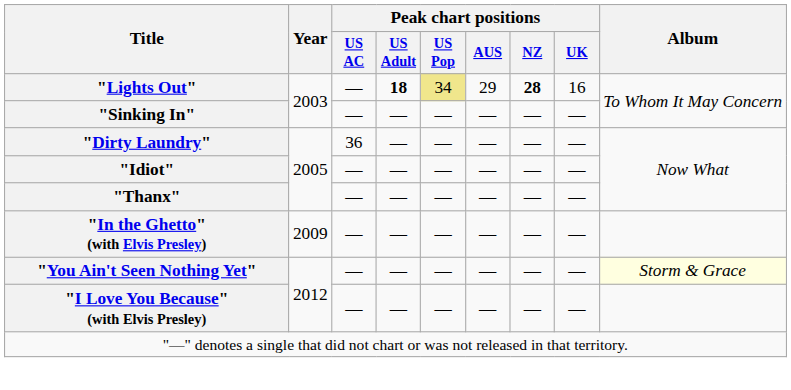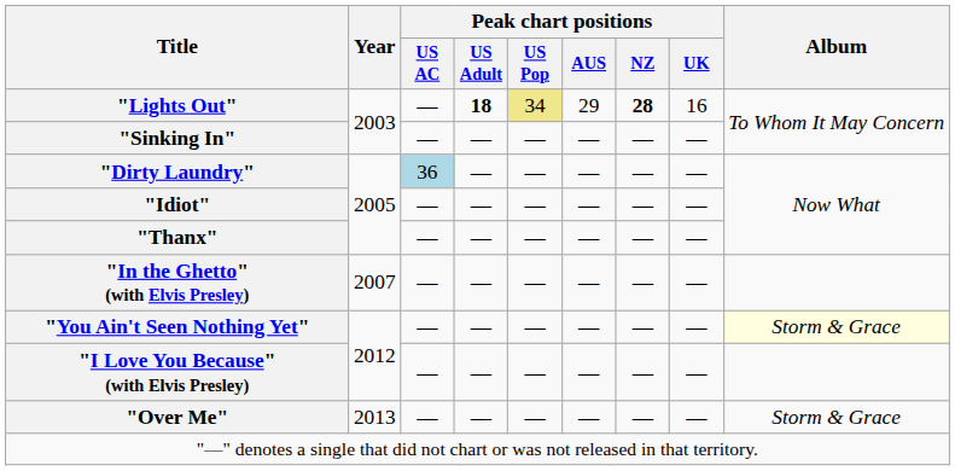 <table class="wikitable plainrowheaders" style="text-align:center;">
 <tr>
 <th rowspan="2" style="width:16em;">Title</th>
 <th rowspan="2">Year</th>
 <th colspan="6">Peak chart positions</th>
 <th rowspan="2">Album</th>
 </tr>
 <tr style="font-size:smaller;">
 <th style="width:35px;"><a href='#'>US<br>AC</a><br></th>
 <th style="width:35px;"><a href='#'>US Adult</a><br></th>
 <th style="width:35px;"><a href='#'>US<br>Pop</a><br></th>
 <th style="width:35px;"><a href='#'>AUS</a><br></th>
 <th style="width:35px;"><a href='#'>NZ</a><br></th>
 <th style="width:35px;"><a href='#'>UK</a><br></th>
 </tr>
 <tr>
 <th scope="row">"<a href='#'>Lights Out</a>"</th>
 <td rowspan="2">2003</td>
 <td>—</td>
 <td><strong>18</strong></td>
 <td style="background: khaki;">34</td>
 <td>29</td>
 <td><strong>28</strong></td>
 <td>16</td>
 <td rowspan="2"><em>To Whom It May Concern</em></td>
 </tr>
 <tr>
 <th scope="row">"Sinking In"</th>
 <td>—</td>
 <td>—</td>
 <td>—</td>
 <td>—</td>
 <td>—</td>
 <td>—</td>
 </tr>
 <tr>
 <th scope="row">"<a href='#'>Dirty Laundry</a>"</th>
 <td rowspan="3">2005</td>
-<td>36</td>
+<td style="background: lightblue;">36</td>
 <td>—</td>
 <td>—</td>
 <td>—</td>
 <td>—</td>
 <td>—</td>
 <td rowspan="3"><em>Now What</em></td>
 </tr>
 <tr>
 <th scope="row">"Idiot"</th>
 <td>—</td>
 <td>—</td>
 <td>—</td>
 <td>—</td>
 <td>—</td>
 <td>—</td>
 </tr>
 <tr>
 <th scope="row">"Thanx"</th>
 <td>—</td>
 <td>—</td>
 <td>—</td>
 <td>—</td>
 <td>—</td>
 <td>—</td>
 </tr>
 <tr>
 <th scope="row">"<a href='#'>In the Ghetto</a>"<br><small>(with <a href='#'>Elvis Presley</a>)</small></th>
-<td>2009</td>
+<td>2007</td>
 <td>—</td>
 <td>—</td>
 <td>—</td>
 <td>—</td>
 <td>—</td>
 <td>—</td>
 <td></td>
 </tr>
 <tr>
 <th scope="row">"<a href='#'>You Ain't Seen Nothing Yet</a>"</th>
 <td rowspan="2">2012</td>
 <td>—</td>
 <td>—</td>
 <td>—</td>
 <td>—</td>
 <td>—</td>
 <td>—</td>
 <td style="background: lightyellow;"><em>Storm & Grace</em></td>
 </tr>
 <tr>
 <th scope="row">"<a href='#'>I Love You Because</a>"<br><small>(with Elvis Presley)</small></th>
 <td>—</td>
 <td>—</td>
 <td>—</td>
 <td>—</td>
 <td>—</td>
 <td>—</td>
 <td></td>
 </tr>
 <tr>
+<th scope="row">"Over Me"</th>
+<td>2013</td>
+<td>—</td>
+<td>—</td>
+<td>—</td>
+<td>—</td>
+<td>—</td>
+<td>—</td>
+<td><em>Storm & Grace</em></td>
+</tr>
+<tr>
 <td colspan="9" style="font-size:90%;">"—" denotes a single that did not chart or was not released in that territory.</td>
 </tr>
 </table>
